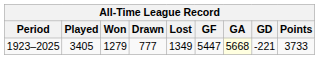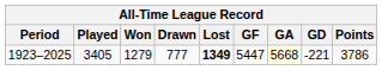 <table class="wikitable" style="text-align: center">
 <tr>
 <th colspan="9">All-Time League Record</th>
 </tr>
 <tr>
 <th>Period</th>
 <th>Played</th>
 <th>Won</th>
 <th>Drawn</th>
 <th>Lost</th>
 <th>GF</th>
 <th>GA</th>
 <th>GD</th>
 <th>Points</th>
 </tr>
 <tr>
 <td>1923–2025</td>
 <td>3405</td>
 <td>1279</td>
 <td>777</td>
-<td>1349</td>
+<td><strong>1349</strong></td>
 <td>5447</td>
 <td style="background: lightyellow;">5668</td>
 <td>-221</td>
-<td>3733</td>
+<td>3786</td>
 </tr>
 </table>
